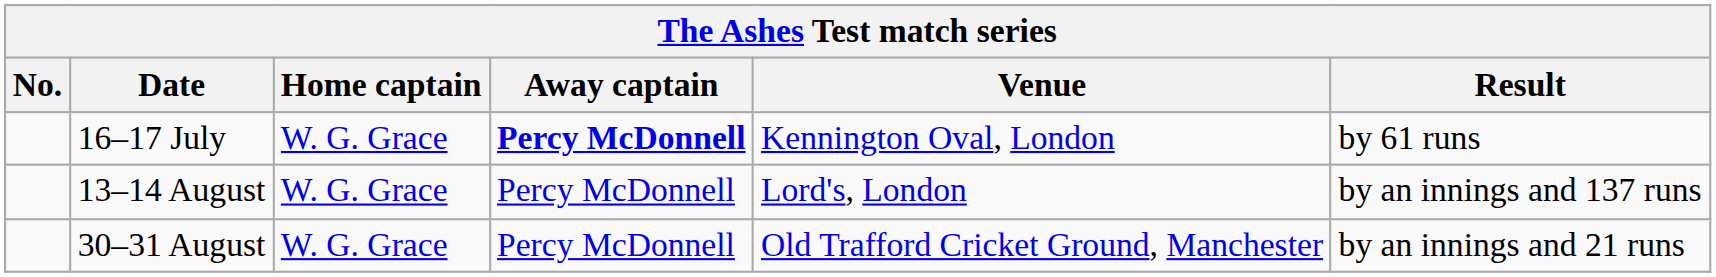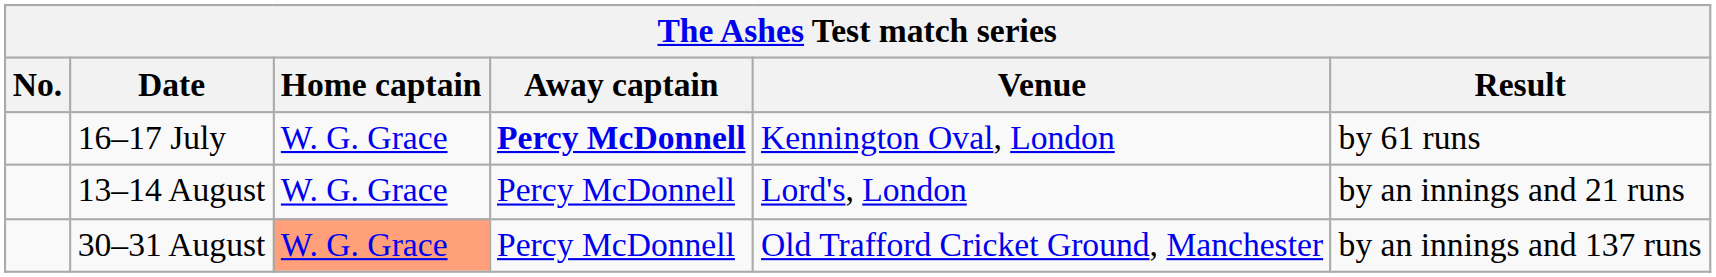 <table class="wikitable">
 <tr>
 <th colspan="9"><a href='#'>The Ashes</a> Test match series</th>
 </tr>
 <tr>
 <th>No.</th>
 <th>Date</th>
 <th>Home captain</th>
 <th>Away captain</th>
 <th>Venue</th>
 <th>Result</th>
 </tr>
 <tr>
 <td></td>
 <td>16–17 July</td>
 <td><a href='#'>W. G. Grace</a></td>
 <td><strong><a href='#'>Percy McDonnell</a></strong></td>
 <td><a href='#'>Kennington Oval</a>, <a href='#'>London</a></td>
 <td> by 61 runs</td>
 </tr>
 <tr>
 <td></td>
 <td>13–14 August</td>
 <td><a href='#'>W. G. Grace</a></td>
 <td><a href='#'>Percy McDonnell</a></td>
 <td><a href='#'>Lord's</a>, <a href='#'>London</a></td>
-<td> by an innings and 137 runs</td>
+<td> by an innings and 21 runs</td>
 </tr>
 <tr>
 <td></td>
 <td>30–31 August</td>
-<td><a href='#'>W. G. Grace</a></td>
+<td style="background: lightsalmon;"><a href='#'>W. G. Grace</a></td>
 <td><a href='#'>Percy McDonnell</a></td>
 <td><a href='#'>Old Trafford Cricket Ground</a>, <a href='#'>Manchester</a></td>
-<td> by an innings and 21 runs</td>
+<td> by an innings and 137 runs</td>
 </tr>
 </table>
